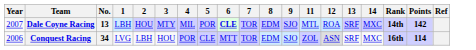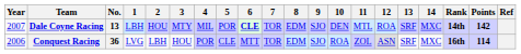 <table class="wikitable" style="text-align:center; font-size:85%">
 <tr>
 <th>Year</th>
 <th>Team</th>
 <th>No.</th>
 <th>1</th>
 <th>2</th>
 <th>3</th>
 <th>4</th>
 <th>5</th>
 <th>6</th>
 <th>7</th>
 <th>8</th>
 <th>9</th>
+<th>10</th>
 <th>11</th>
 <th>12</th>
 <th>13</th>
 <th>14</th>
 <th>Rank</th>
 <th>Points</th>
 <th>Ref</th>
 </tr>
 <tr>
 <td><a href='#'>2007</a></td>
 <th nowrap><a href='#'>Dale Coyne Racing</a></th>
 <th>13</th>
 <td style="background:#cfeaff;"><a href='#'>LBH</a><br></td>
 <td style="background:#cfcfff;"><a href='#'>HOU</a><br></td>
 <td style="background:#cfcfff;"><a href='#'>MTY</a><br></td>
 <td style="background:#cfcfff;"><a href='#'>MIL</a><br></td>
 <td style="background:#cfcfff;"><a href='#'>POR</a><br></td>
 <td style="background:#dfffdf;"><strong><a href='#'>CLE</a><br></strong></td>
 <td style="background:#cfcfff;"><a href='#'>TOR</a><br></td>
 <td style="background:#cfcfff;"><a href='#'>EDM</a><br></td>
 <td style="background:#cfcfff;"><a href='#'>SJO</a><br></td>
+<td style="background:#cfcfff;"><a href='#'>DEN</a><br></td>
 <td style="background:#cfeaff;"><a href='#'>MTL</a><br></td>
 <td style="background:#cfeaff;"><a href='#'>ROA</a><br></td>
 <td style="background:#cfcfff;"><a href='#'>SRF</a><br></td>
 <td style="background:#cfcfff;"><a href='#'>MXC</a><br></td>
 <td style="background:#CFCFFF;"><strong>14th</strong></td>
 <td style="background:#CFCFFF;"><strong>142</strong></td>
 <th></th>
 </tr>
 <tr>
 <td><a href='#'>2006</a></td>
 <th nowrap><a href='#'>Conquest Racing</a></th>
-<th>34</th>
+<th>36</th>
 <td><a href='#'>LVG</a></td>
 <td><a href='#'>LBH</a></td>
 <td><a href='#'>HOU</a></td>
 <td style="background:#cfcfff;"><a href='#'>POR</a><br></td>
 <td style="background:#cfcfff;"><a href='#'>CLE</a><br></td>
 <td style="background:#cfcfff;"><a href='#'>MTT</a><br></td>
 <td style="background:#cfcfff;"><a href='#'>TOR</a><br></td>
 <td style="background:#CFEAFF;"><a href='#'>EDM</a><br></td>
 <td style="background:#cfeaff;"><a href='#'>SJO</a><br></td>
+<td style="background:#cfeaff;"><a href='#'>ROA</a><br></td>
 <td style="background:#cfcfff;"><a href='#'>ZOL</a><br></td>
 <td style="background:#DFDFDF;"><a href='#'>ASN</a><br></td>
 <td><a href='#'>SRF</a></td>
 <td><a href='#'>MXC</a></td>
 <td style="background:#cfcfff;"><strong>16th</strong></td>
 <td style="background:#cfcfff;"><strong>114</strong></td>
 <th></th>
 </tr>
 </table>
